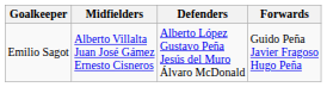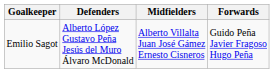 <table class="wikitable">
 <tr>
 <th>Goalkeeper</th>
+<th>Defenders</th>
 <th>Midfielders</th>
-<th>Defenders</th>
 <th>Forwards</th>
 </tr>
 <tr>
 <td> Emilio Sagot</td>
+<td> <a href='#'>Alberto López</a><br> <a href='#'>Gustavo Peña</a><br> <a href='#'>Jesús del Muro</a><br> Álvaro McDonald</td>
 <td> <a href='#'>Alberto Villalta</a><br> <a href='#'>Juan José Gámez</a><br> <a href='#'>Ernesto Cisneros</a></td>
-<td> <a href='#'>Alberto López</a><br> <a href='#'>Gustavo Peña</a><br> <a href='#'>Jesús del Muro</a><br> Álvaro McDonald</td>
 <td> Guido Peña<br> <a href='#'>Javier Fragoso</a><br> <a href='#'>Hugo Peña</a></td>
 </tr>
 </table>
